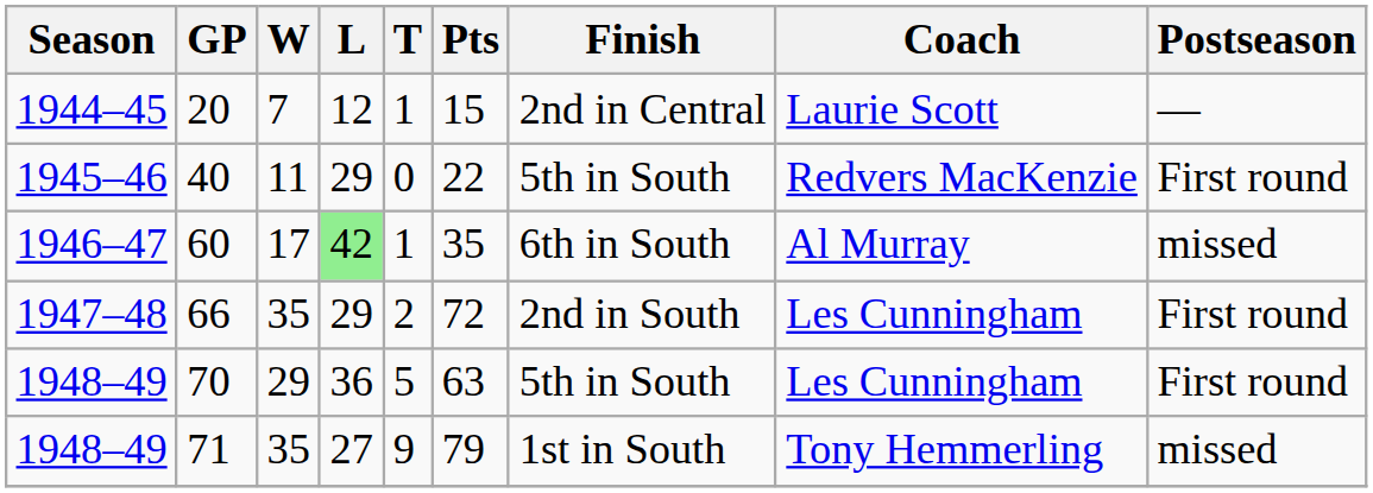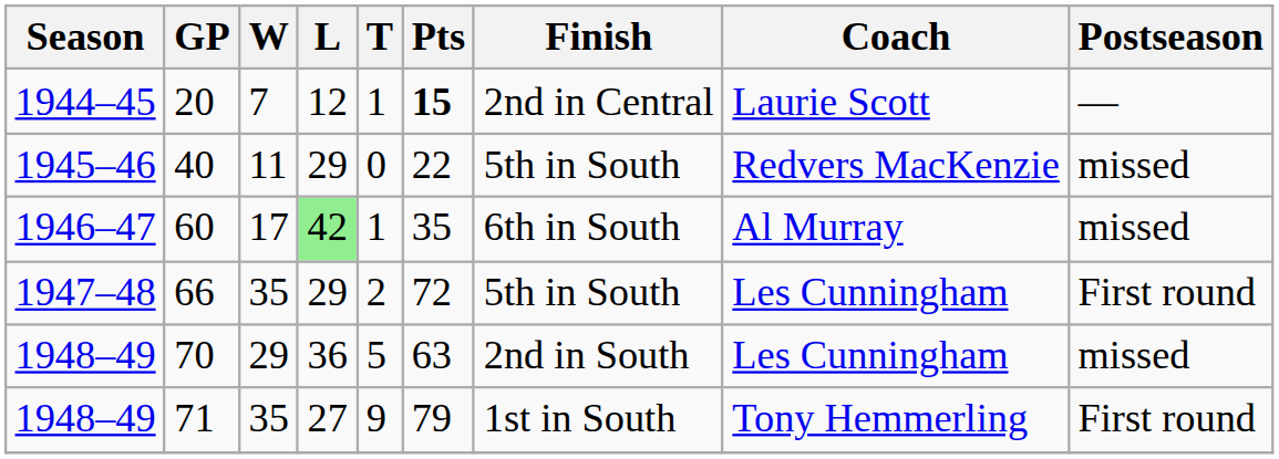 <table class="wikitable">
 <tr>
 <th>Season</th>
 <th>GP</th>
 <th>W</th>
 <th>L</th>
 <th>T</th>
 <th>Pts</th>
 <th>Finish</th>
 <th>Coach</th>
 <th>Postseason</th>
 </tr>
 <tr>
 <td><a href='#'>1944–45</a></td>
 <td>20</td>
 <td>7</td>
 <td>12</td>
 <td>1</td>
-<td>15</td>
+<td><strong>15</strong></td>
 <td>2nd in Central</td>
 <td><a href='#'>Laurie Scott</a></td>
 <td>—</td>
 </tr>
 <tr>
 <td><a href='#'>1945–46</a></td>
 <td>40</td>
 <td>11</td>
 <td>29</td>
 <td>0</td>
 <td>22</td>
 <td>5th in South</td>
 <td><a href='#'>Redvers MacKenzie</a></td>
-<td>First round</td>
+<td>missed</td>
 </tr>
 <tr>
 <td><a href='#'>1946–47</a></td>
 <td>60</td>
 <td>17</td>
 <td style="background: lightgreen;">42</td>
 <td>1</td>
 <td>35</td>
 <td>6th in South</td>
 <td><a href='#'>Al Murray</a></td>
 <td>missed</td>
 </tr>
 <tr>
 <td><a href='#'>1947–48</a></td>
 <td>66</td>
 <td>35</td>
 <td>29</td>
 <td>2</td>
 <td>72</td>
-<td>2nd in South</td>
+<td>5th in South</td>
 <td><a href='#'>Les Cunningham</a></td>
 <td>First round</td>
 </tr>
 <tr>
 <td><a href='#'>1948–49</a></td>
 <td>70</td>
 <td>29</td>
 <td>36</td>
 <td>5</td>
 <td>63</td>
-<td>5th in South</td>
+<td>2nd in South</td>
 <td><a href='#'>Les Cunningham</a></td>
-<td>First round</td>
+<td>missed</td>
 </tr>
 <tr>
 <td><a href='#'>1948–49</a></td>
 <td>71</td>
 <td>35</td>
 <td>27</td>
 <td>9</td>
 <td>79</td>
 <td>1st in South</td>
 <td><a href='#'>Tony Hemmerling</a></td>
-<td>missed</td>
+<td>First round</td>
 </tr>
 <tr>
 </tr>
 </table>
